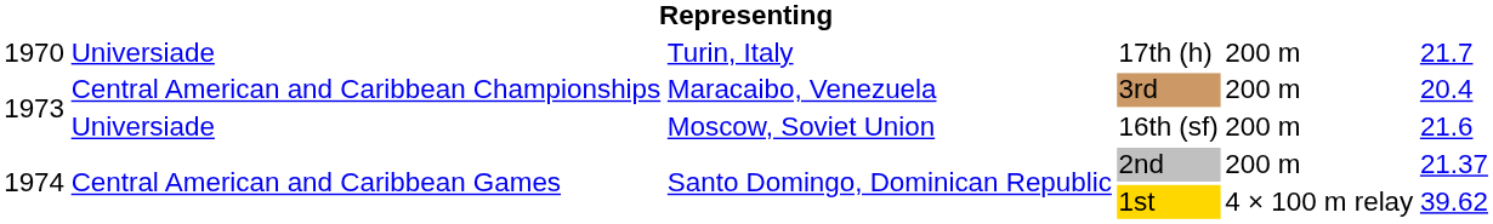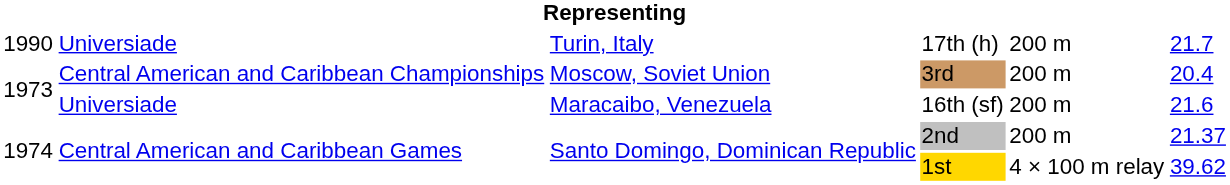 <table>
 <tr>
 <th colspan="6">Representing </th>
 </tr>
 <tr>
-<td>1970</td>
+<td>1990</td>
 <td><a href='#'>Universiade</a></td>
 <td><a href='#'>Turin, Italy</a></td>
 <td>17th (h)</td>
 <td>200 m</td>
 <td><a href='#'>21.7</a></td>
 </tr>
 <tr>
 <td rowspan=2>1973</td>
 <td><a href='#'>Central American and Caribbean Championships</a></td>
-<td><a href='#'>Maracaibo, Venezuela</a></td>
+<td><a href='#'>Moscow, Soviet Union</a></td>
 <td bgcolor=cc9966>3rd</td>
 <td>200 m</td>
 <td><a href='#'>20.4</a></td>
 </tr>
 <tr>
 <td><a href='#'>Universiade</a></td>
-<td><a href='#'>Moscow, Soviet Union</a></td>
+<td><a href='#'>Maracaibo, Venezuela</a></td>
 <td>16th (sf)</td>
 <td>200 m</td>
 <td><a href='#'>21.6</a></td>
 </tr>
 <tr>
 <td rowspan=2>1974</td>
 <td rowspan=2><a href='#'>Central American and Caribbean Games</a></td>
 <td rowspan=2><a href='#'>Santo Domingo, Dominican Republic</a></td>
 <td bgcolor=silver>2nd</td>
 <td>200 m</td>
 <td><a href='#'>21.37</a></td>
 </tr>
 <tr>
 <td bgcolor=gold>1st</td>
 <td>4 × 100 m relay</td>
 <td><a href='#'>39.62</a></td>
 </tr>
 </table>
